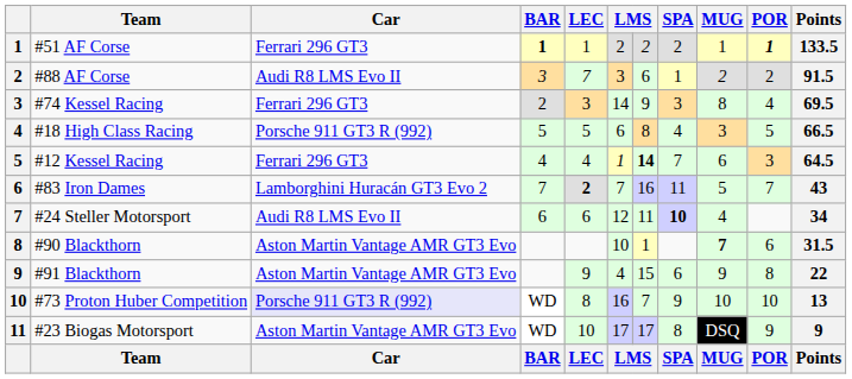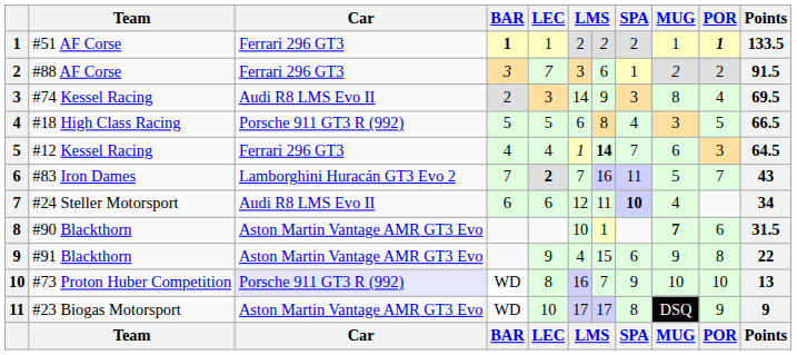 <table class="wikitable" style="font-size:85%; text-align:center;">
 <tr>
 <th></th>
 <th>Team</th>
 <th>Car</th>
 <th><a href='#'>BAR</a><br></th>
 <th><a href='#'>LEC</a><br></th>
 <th colspan="2"><a href='#'>LMS</a><br></th>
 <th><a href='#'>SPA</a><br></th>
 <th><a href='#'>MUG</a><br></th>
 <th><a href='#'>POR</a><br></th>
 <th>Points</th>
 </tr>
 <tr>
 <th>1</th>
 <td align=left> #51 <a href='#'>AF Corse</a></td>
 <td align=left><a href='#'>Ferrari 296 GT3</a></td>
 <td style="background:#ffffbf;"><strong>1</strong></td>
 <td style="background:#ffffbf;">1</td>
 <td style="background:#dfdfdf;">2</td>
 <td style="background:#dfdfdf;"><em>2</em></td>
 <td style="background:#dfdfdf;">2</td>
 <td style="background:#ffffbf;">1</td>
 <td style="background:#ffffbf;"><strong><em>1</em></strong></td>
 <th>133.5</th>
 </tr>
 <tr>
 <th>2</th>
 <td align=left> #88 <a href='#'>AF Corse</a></td>
-<td align=left><a href='#'>Audi R8 LMS Evo II</a></td>
+<td align=left><a href='#'>Ferrari 296 GT3</a></td>
 <td style="background:#ffdf9f;"><em>3</em></td>
 <td style="background:#dfffdf;"><em>7</em></td>
 <td style="background:#ffdf9f;">3</td>
 <td style="background:#dfffdf;">6</td>
 <td style="background:#ffffbf;">1</td>
 <td style="background:#dfdfdf;"><em>2</em></td>
 <td style="background:#dfdfdf;">2</td>
 <th>91.5</th>
 </tr>
 <tr>
 <th>3</th>
 <td align=left> #74 <a href='#'>Kessel Racing</a></td>
-<td align=left><a href='#'>Ferrari 296 GT3</a></td>
+<td align=left><a href='#'>Audi R8 LMS Evo II</a></td>
 <td style="background:#dfdfdf;">2</td>
 <td style="background:#ffdf9f;">3</td>
 <td style="background:#dfffdf;">14</td>
 <td style="background:#dfffdf;">9</td>
 <td style="background:#ffdf9f;">3</td>
 <td style="background:#dfffdf;">8</td>
 <td style="background:#dfffdf;">4</td>
 <th>69.5</th>
 </tr>
 <tr>
 <th>4</th>
 <td align=left> #18 <a href='#'>High Class Racing</a></td>
 <td align=left><a href='#'>Porsche 911 GT3 R (992)</a></td>
 <td style="background:#dfffdf;">5</td>
 <td style="background:#dfffdf;">5</td>
 <td style="background:#dfffdf;">6</td>
 <td style="background:#ffdf9f;">8</td>
 <td style="background:#dfffdf;">4</td>
 <td style="background:#ffdf9f;">3</td>
 <td style="background:#dfffdf;">5</td>
 <th>66.5</th>
 </tr>
 <tr>
 <th>5</th>
 <td align=left> #12 <a href='#'>Kessel Racing</a></td>
 <td align=left><a href='#'>Ferrari 296 GT3</a></td>
 <td style="background:#dfffdf;">4</td>
 <td style="background:#dfffdf;">4</td>
 <td style="background:#ffffbf;"><em>1</em></td>
 <td style="background:#dfffdf;"><strong>14</strong></td>
 <td style="background:#dfffdf;">7</td>
 <td style="background:#dfffdf;">6</td>
 <td style="background:#ffdf9f;">3</td>
 <th>64.5</th>
 </tr>
 <tr>
 <th>6</th>
 <td align=left> #83 <a href='#'>Iron Dames</a></td>
 <td align=left><a href='#'>Lamborghini Huracán GT3 Evo 2</a></td>
 <td style="background:#dfffdf;">7</td>
 <td style="background:#dfdfdf;"><strong>2</strong></td>
 <td style="background:#dfffdf;">7</td>
 <td style="background:#cfcfff;">16</td>
 <td style="background:#cfcfff;">11</td>
 <td style="background:#dfffdf;">5</td>
 <td style="background:#dfffdf;">7</td>
 <th>43</th>
 </tr>
 <tr>
 <th>7</th>
 <td align=left> #24 Steller Motorsport</td>
 <td align=left><a href='#'>Audi R8 LMS Evo II</a></td>
 <td style="background:#dfffdf;">6</td>
 <td style="background:#dfffdf;">6</td>
 <td style="background:#dfffdf;">12</td>
 <td style="background:#dfffdf;">11</td>
 <td style="background:#cfcfff;"><strong>10</strong></td>
 <td style="background:#dfffdf;">4</td>
 <td></td>
 <th>34</th>
 </tr>
 <tr>
 <th>8</th>
 <td align=left> #90 <a href='#'>Blackthorn</a></td>
 <td align=left><a href='#'>Aston Martin Vantage AMR GT3 Evo</a></td>
 <td></td>
 <td></td>
 <td style="background:#dfffdf;">10</td>
 <td style="background:#ffffbf;">1</td>
 <td></td>
 <td style="background:#dfffdf;"><strong>7</strong></td>
 <td style="background:#dfffdf;">6</td>
 <th>31.5</th>
 </tr>
 <tr>
 <th>9</th>
 <td align=left> #91 <a href='#'>Blackthorn</a></td>
 <td align=left><a href='#'>Aston Martin Vantage AMR GT3 Evo</a></td>
 <td></td>
 <td style="background:#dfffdf;">9</td>
 <td style="background:#dfffdf;">4</td>
 <td style="background:#dfffdf;">15</td>
 <td style="background:#dfffdf;">6</td>
 <td style="background:#dfffdf;">9</td>
 <td style="background:#dfffdf;">8</td>
 <th>22</th>
 </tr>
 <tr>
 <th>10</th>
 <td align=left> #73 <a href='#'>Proton Huber Competition</a></td>
 <td align=left style="background: lavender;"><a href='#'>Porsche 911 GT3 R (992)</a></td>
 <td style="background:#ffffff;">WD</td>
 <td style="background:#dfffdf;">8</td>
 <td style="background:#cfcfff;">16</td>
 <td style="background:#dfffdf;">7</td>
 <td style="background:#dfffdf;">9</td>
 <td style="background:#dfffdf;">10</td>
 <td style="background:#dfffdf;">10</td>
 <th>13</th>
 </tr>
 <tr>
 <th>11</th>
 <td align=left> #23 Biogas Motorsport</td>
 <td align=left><a href='#'>Aston Martin Vantage AMR GT3 Evo</a></td>
 <td style="background:#ffffff;">WD</td>
 <td style="background:#dfffdf;">10</td>
 <td style="background:#cfcfff;">17</td>
 <td style="background:#cfcfff;">17</td>
 <td style="background:#dfffdf;">8</td>
 <td style="background:#000000; color:#FFFFFF">DSQ</td>
 <td style="background:#dfffdf;">9</td>
 <th>9</th>
 </tr>
 <tr>
 <th></th>
 <th>Team</th>
 <th>Car</th>
 <th><a href='#'>BAR</a><br></th>
 <th><a href='#'>LEC</a><br></th>
 <th colspan="2"><a href='#'>LMS</a><br></th>
 <th><a href='#'>SPA</a><br></th>
 <th><a href='#'>MUG</a><br></th>
 <th><a href='#'>POR</a><br></th>
 <th>Points</th>
 </tr>
 </table>
